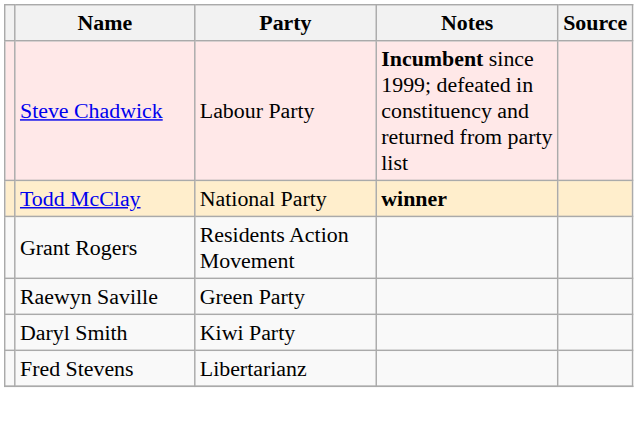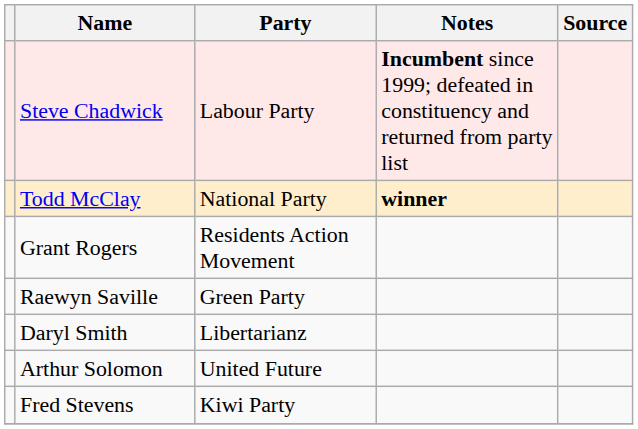 <table class="wikitable" width="70%" style="font-size:95%;">
 <tr>
 <th width=1%></th>
 <th width=30%>Name</th>
 <th width=30%>Party</th>
 <th width=30%>Notes</th>
 <th width=9%>Source</th>
 </tr>
 <tr ---- bgcolor=#FFE8E8>
 <td bgcolor=></td>
 <td><a href='#'>Steve Chadwick</a></td>
 <td>Labour Party</td>
 <td><strong>Incumbent</strong> since 1999; defeated in constituency and returned from party list</td>
 <td></td>
 </tr>
 <tr ---- bgcolor=#FFEECC>
 <td bgcolor=></td>
 <td><a href='#'>Todd McClay</a></td>
 <td>National Party</td>
 <td><strong>winner</strong></td>
 <td></td>
 </tr>
 <tr -->
 <td bgcolor=></td>
 <td>Grant Rogers</td>
 <td>Residents Action Movement</td>
 <td></td>
 <td></td>
 </tr>
 <tr -->
 <td bgcolor=></td>
 <td>Raewyn Saville</td>
 <td>Green Party</td>
 <td></td>
 <td></td>
 </tr>
 <tr -->
 <td bgcolor=></td>
 <td>Daryl Smith</td>
-<td>Kiwi Party</td>
+<td>Libertarianz</td>
+<td></td>
+<td></td>
+</tr>
+<tr -->
+<td bgcolor=></td>
+<td>Arthur Solomon</td>
+<td>United Future</td>
 <td></td>
 <td></td>
 </tr>
 <tr -->
 <td bgcolor=></td>
 <td>Fred Stevens</td>
-<td>Libertarianz</td>
+<td>Kiwi Party</td>
 <td></td>
 <td></td>
 </tr>
 <tr -->
 </tr>
 </table>
